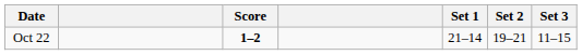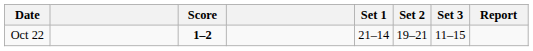 <table class="wikitable" style="text-align: center; font-size:90% ">
 <tr>
 <th width="60">Date</th>
 <th align="right" width="250"></th>
 <th width="60">Score</th>
 <th align="left" width="250"></th>
 <th width="50">Set 1</th>
 <th width="50">Set 2</th>
 <th width="50">Set 3</th>
+<th width="75">Report</th>
 </tr>
 <tr>
 <td>Oct 22</td>
 <td align=left></td>
 <td align=center><strong>1–2</strong></td>
 <td align=left><strong></strong></td>
 <td>21–14</td>
 <td>19–21</td>
 <td>11–15</td>
+<td></td>
 </tr>
 </table>
